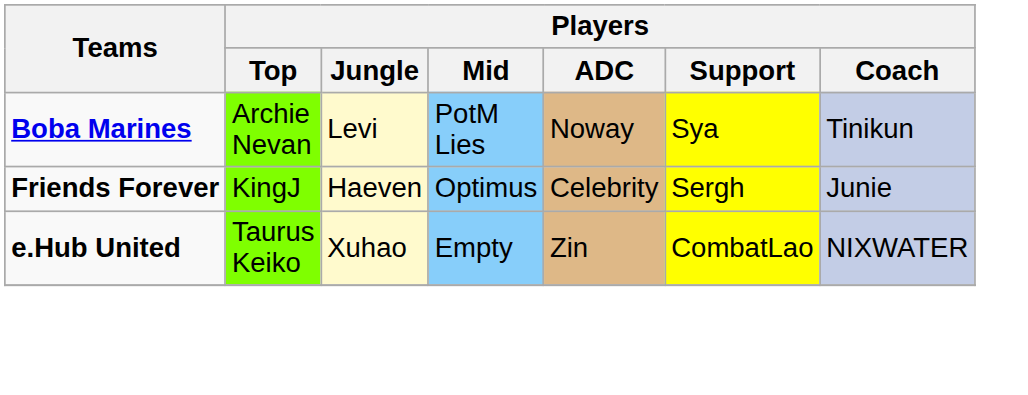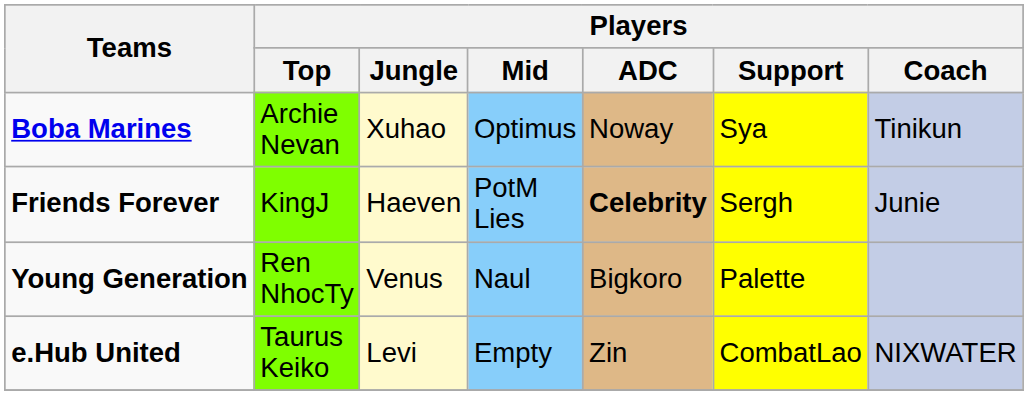 <table class="wikitable">
 <tr>
 <th rowspan="2">Teams</th>
 <th colspan="6">Players</th>
 </tr>
 <tr>
 <th>Top</th>
 <th>Jungle</th>
 <th>Mid</th>
 <th>ADC</th>
 <th>Support</th>
 <th>Coach</th>
 </tr>
 <tr>
 <td><strong><a href='#'>Boba Marines</a></strong></td>
 <td style="background:#7FFF00;"> Archie       <br>  Nevan</td>
-<td style="background:#FFFACD;"> Levi</td>
-<td style="background:#87CEFA;"> PotM     <br>  Lies</td>
+<td style="background:#FFFACD;"> Xuhao</td>
+<td style="background:#87CEFA;"> Optimus</td>
 <td style="background:#DEB887;"> Noway</td>
 <td style="background:#FFFF00;"> Sya</td>
 <td style="background:#C3CDE6;"> Tinikun</td>
 </tr>
 <tr>
 <td><strong>Friends Forever</strong></td>
 <td style="background:#7FFF00;"> KingJ</td>
 <td style="background:#FFFACD;"> Haeven</td>
-<td style="background:#87CEFA;"> Optimus</td>
-<td style="background:#DEB887;"> Celebrity</td>
+<td style="background:#87CEFA;"> PotM     <br>  Lies</td>
+<td style="background:#DEB887;"><strong> Celebrity</strong></td>
 <td style="background:#FFFF00;"> Sergh</td>
 <td style="background:#C3CDE6;"> Junie</td>
 </tr>
 <tr>
+<td><strong>Young Generation</strong></td>
+<td style="background:#7FFF00;"> Ren      <br>  NhocTy</td>
+<td style="background:#FFFACD;"> Venus</td>
+<td style="background:#87CEFA;"> Naul</td>
+<td style="background:#DEB887;"> Bigkoro</td>
+<td style="background:#FFFF00;"> Palette</td>
+<td style="background:#C3CDE6;"></td>
+</tr>
+<tr>
 <td><strong>e.Hub United</strong></td>
 <td style="background:#7FFF00;"> Taurus        <br>  Keiko</td>
-<td style="background:#FFFACD;"> Xuhao</td>
+<td style="background:#FFFACD;"> Levi</td>
 <td style="background:#87CEFA;"> Empty</td>
 <td style="background:#DEB887;"> Zin</td>
 <td style="background:#FFFF00;"> CombatLao</td>
 <td style="background:#C3CDE6;"> NIXWATER</td>
 </tr>
 <tr>
 </tr>
 </table>
